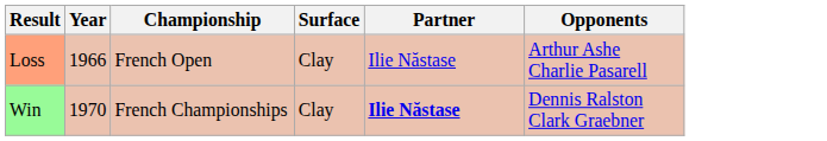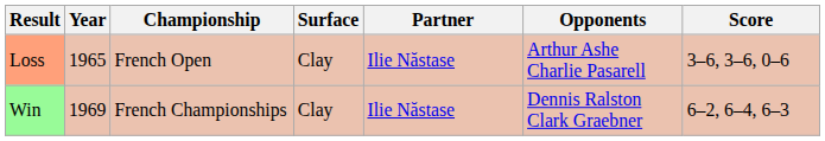 <table class="sortable wikitable">
 <tr>
 <th style="width:40px">Result</th>
 <th style="width:30px">Year</th>
 <th style="width:150px">Championship</th>
 <th style="width:50px">Surface</th>
 <th style="width:130px">Partner</th>
 <th style="width:130px">Opponents</th>
+<th style="width:110px"  class="unsortable">Score</th>
 </tr>
 <tr style="background:#ebc2af;">
 <td style="background:#ffa07a;">Loss</td>
-<td>1966</td>
+<td>1965</td>
 <td>French Open</td>
 <td>Clay</td>
 <td> <a href='#'>Ilie Năstase</a></td>
 <td> <a href='#'>Arthur Ashe</a><br> <a href='#'>Charlie Pasarell</a></td>
+<td>3–6, 3–6, 0–6</td>
 </tr>
 <tr style="background:#ebc2af;">
 <td style="background:#98fb98;">Win</td>
-<td>1970</td>
+<td>1969</td>
 <td>French Championships</td>
 <td>Clay</td>
-<td><strong> <a href='#'>Ilie Năstase</a></strong></td>
+<td> <a href='#'>Ilie Năstase</a></td>
 <td> <a href='#'>Dennis Ralston</a><br> <a href='#'>Clark Graebner</a></td>
+<td>6–2, 6–4, 6–3</td>
 </tr>
 </table>
